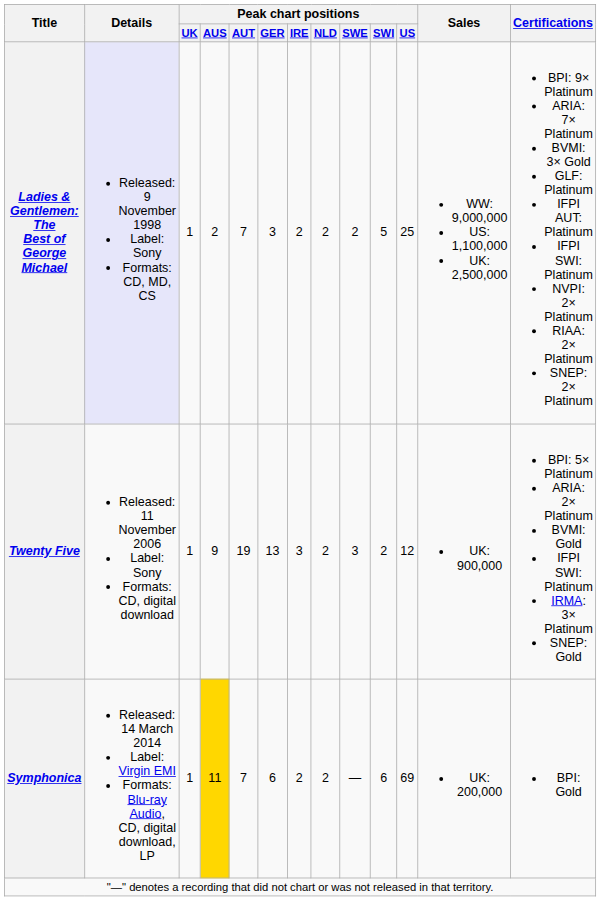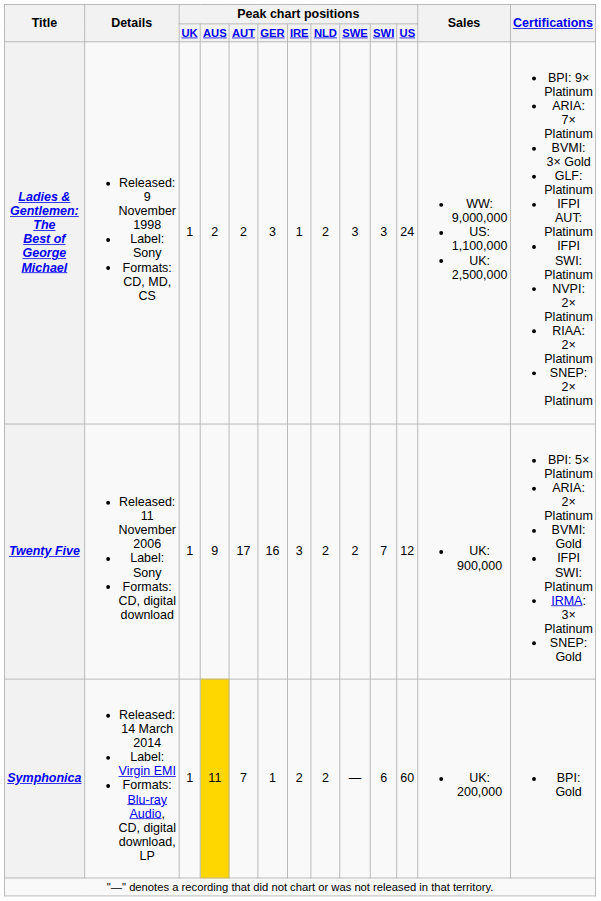 <table class="wikitable plainrowheaders" style="text-align:center;">
 <tr>
 <th scope="col" rowspan="2" style="width:14em;">Title</th>
 <th scope="col" rowspan="2" style="width:17em;">Details</th>
 <th scope="col" colspan="9">Peak chart positions</th>
 <th scope="col" rowspan="2" style="width:13em;">Sales</th>
 <th scope="col" rowspan="2" style="width:13em;"><a href='#'>Certifications</a></th>
 </tr>
 <tr>
 <th scope="col" style="width:2.5em;font-size:90%;"><a href='#'>UK</a><br></th>
 <th scope="col" style="width:2.5em;font-size:90%;"><a href='#'>AUS</a><br></th>
 <th scope="col" style="width:2.5em;font-size:90%;"><a href='#'>AUT</a><br></th>
 <th scope="col" style="width:2.5em;font-size:90%;"><a href='#'>GER</a><br></th>
 <th scope="col" style="width:2.5em;font-size:90%;"><a href='#'>IRE</a><br></th>
 <th scope="col" style="width:2.5em;font-size:90%;"><a href='#'>NLD</a><br></th>
 <th scope="col" style="width:2.5em;font-size:90%;"><a href='#'>SWE</a><br></th>
 <th scope="col" style="width:2.5em;font-size:90%;"><a href='#'>SWI</a><br></th>
 <th scope="col" style="width:2.5em;font-size:90%;"><a href='#'>US</a><br></th>
 </tr>
 <tr>
 <th scope="row"><em><a href='#'>Ladies & Gentlemen: The<br>Best of George Michael</a></em></th>
-<td style="background: lavender;"><br><ul><li>Released: 9 November 1998</li><li>Label: Sony </li><li>Formats: CD, MD, CS</li></ul></td>
+<td><br><ul><li>Released: 9 November 1998</li><li>Label: Sony </li><li>Formats: CD, MD, CS</li></ul></td>
 <td>1</td>
 <td>2</td>
-<td>7</td>
+<td>2</td>
 <td>3</td>
+<td>1</td>
 <td>2</td>
-<td>2</td>
-<td>2</td>
-<td>5</td>
-<td>25</td>
+<td>3</td>
+<td>3</td>
+<td>24</td>
 <td><br><ul><li>WW: 9,000,000</li><li>US: 1,100,000</li><li>UK: 2,500,000</li></ul></td>
 <td><br><ul><li>BPI: 9× Platinum</li><li>ARIA: 7× Platinum</li><li>BVMI: 3× Gold</li><li>GLF: Platinum</li><li>IFPI AUT: Platinum</li><li>IFPI SWI: Platinum</li><li>NVPI: 2× Platinum</li><li>RIAA: 2× Platinum</li><li>SNEP: 2× Platinum</li></ul></td>
 </tr>
 <tr>
 <th scope="row"><em><a href='#'>Twenty Five</a></em></th>
 <td><br><ul><li>Released: 11 November 2006</li><li>Label: Sony </li><li>Formats: CD, digital download</li></ul></td>
 <td>1</td>
 <td>9</td>
-<td>19</td>
-<td>13</td>
+<td>17</td>
+<td>16</td>
 <td>3</td>
 <td>2</td>
-<td>3</td>
 <td>2</td>
+<td>7</td>
 <td>12</td>
 <td><br><ul><li>UK: 900,000</li></ul></td>
 <td><br><ul><li>BPI: 5× Platinum</li><li>ARIA: 2× Platinum</li><li>BVMI: Gold</li><li>IFPI SWI: Platinum</li><li><a href='#'>IRMA</a>: 3× Platinum</li><li>SNEP: Gold</li></ul></td>
 </tr>
 <tr>
 <th scope="row"><em><a href='#'>Symphonica</a></em></th>
 <td><br><ul><li>Released: 14 March 2014</li><li>Label: <a href='#'>Virgin EMI</a></li><li>Formats: <a href='#'>Blu-ray Audio</a>, CD, digital download, LP</li></ul></td>
 <td>1</td>
 <td style="background: gold;">11</td>
 <td>7</td>
-<td>6</td>
+<td>1</td>
 <td>2</td>
 <td>2</td>
 <td>—</td>
 <td>6</td>
-<td>69</td>
+<td>60</td>
 <td><br><ul><li>UK: 200,000</li></ul></td>
 <td><br><ul><li>BPI: Gold</li></ul></td>
 </tr>
 <tr>
 <td colspan="14" style="font-size:90%">"—" denotes a recording that did not chart or was not released in that territory.</td>
 </tr>
 </table>
